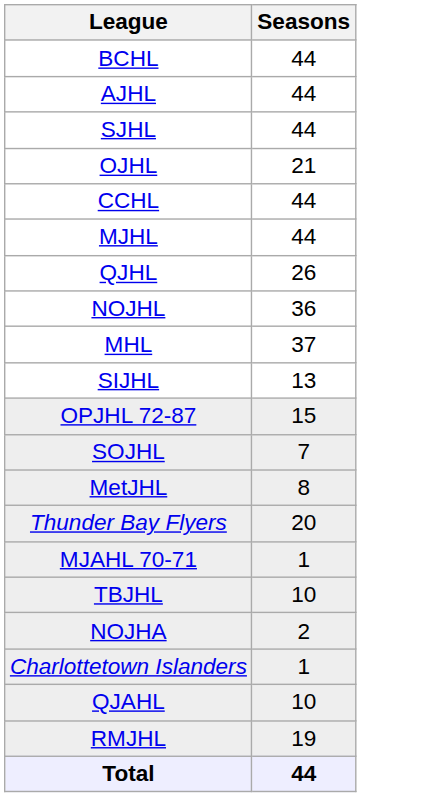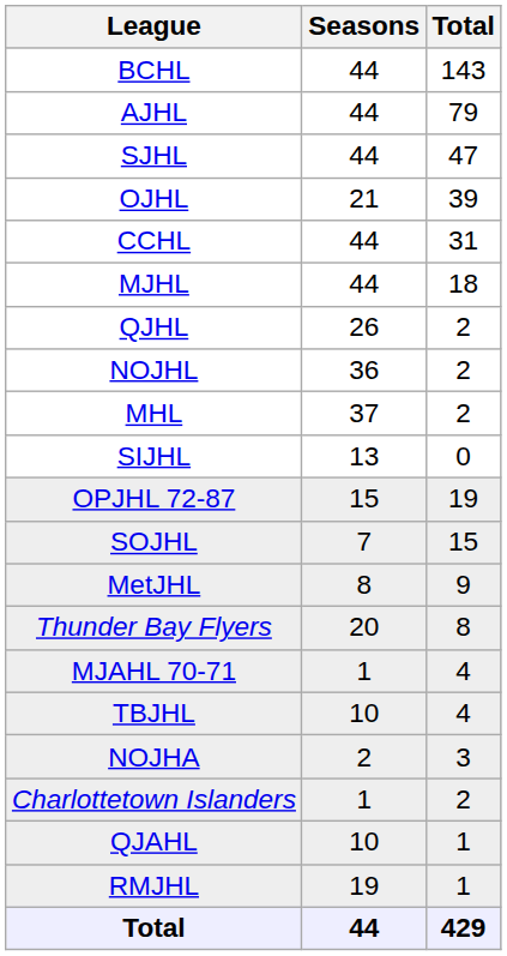 <table class="wikitable" style="text-align:center; background:white;">
 <tr>
 <th>League</th>
 <th>Seasons</th>
+<th>Total</th>
 </tr>
 <tr>
 <td><a href='#'>BCHL</a></td>
 <td>44</td>
+<td>143</td>
 </tr>
 <tr>
 <td><a href='#'>AJHL</a></td>
 <td>44</td>
+<td>79</td>
 </tr>
 <tr>
 <td><a href='#'>SJHL</a></td>
 <td>44</td>
+<td>47</td>
 </tr>
 <tr>
 <td><a href='#'>OJHL</a></td>
 <td>21</td>
+<td>39</td>
 </tr>
 <tr>
 <td><a href='#'>CCHL</a></td>
 <td>44</td>
+<td>31</td>
 </tr>
 <tr>
 <td><a href='#'>MJHL</a></td>
 <td>44</td>
+<td>18</td>
 </tr>
 <tr>
 <td><a href='#'>QJHL</a></td>
 <td>26</td>
+<td>2</td>
 </tr>
 <tr>
 <td><a href='#'>NOJHL</a></td>
 <td>36</td>
+<td>2</td>
 </tr>
 <tr>
 <td><a href='#'>MHL</a></td>
 <td>37</td>
+<td>2</td>
 </tr>
 <tr>
 <td><a href='#'>SIJHL</a></td>
 <td>13</td>
+<td>0</td>
 </tr>
 <tr bgcolor="#eeeeee">
 <td><a href='#'>OPJHL 72-87</a></td>
 <td>15</td>
+<td>19</td>
 </tr>
 <tr bgcolor="#eeeeee">
 <td><a href='#'>SOJHL</a></td>
 <td>7</td>
+<td>15</td>
 </tr>
 <tr bgcolor="#eeeeee">
 <td><a href='#'>MetJHL</a></td>
 <td>8</td>
+<td>9</td>
 </tr>
 <tr bgcolor="#eeeeee">
 <td><em><a href='#'>Thunder Bay Flyers</a></em></td>
 <td>20</td>
+<td>8</td>
 </tr>
 <tr bgcolor="#eeeeee">
 <td><a href='#'>MJAHL 70-71</a></td>
 <td>1</td>
+<td>4</td>
 </tr>
 <tr bgcolor="#eeeeee">
 <td><a href='#'>TBJHL</a></td>
 <td>10</td>
+<td>4</td>
 </tr>
 <tr bgcolor="#eeeeee">
 <td><a href='#'>NOJHA</a></td>
 <td>2</td>
+<td>3</td>
 </tr>
 <tr bgcolor="#eeeeee">
 <td><em><a href='#'>Charlottetown Islanders</a></em></td>
 <td>1</td>
+<td>2</td>
 </tr>
 <tr bgcolor="#eeeeee">
 <td><a href='#'>QJAHL</a></td>
 <td>10</td>
+<td>1</td>
 </tr>
 <tr bgcolor="#eeeeee">
 <td><a href='#'>RMJHL</a></td>
 <td>19</td>
+<td>1</td>
 </tr>
 <tr bgcolor="#eeeeff">
 <td><strong>Total</strong></td>
 <td><strong>44</strong></td>
+<td><strong>429</strong></td>
 </tr>
 </table>
